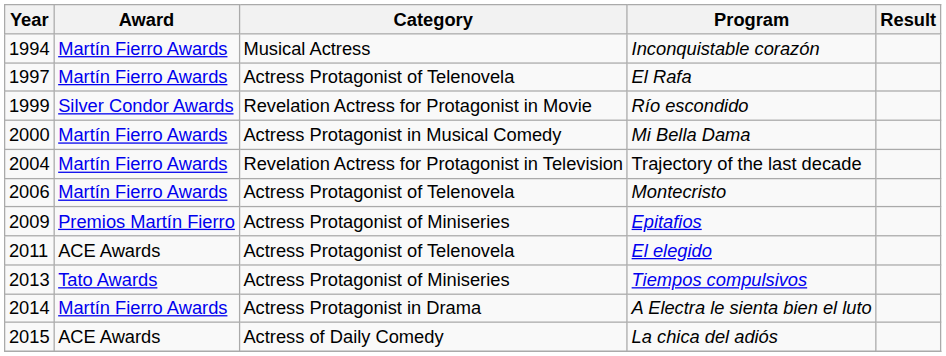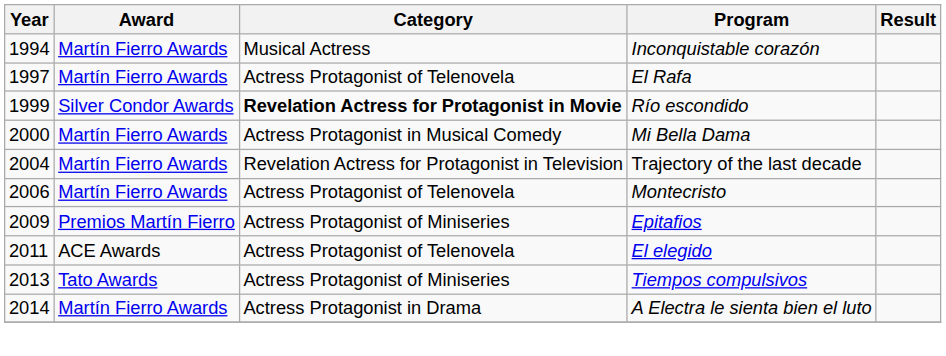 <table class="wikitable" style="font-size: 90%;">
 <tr>
 <th>Year</th>
 <th>Award</th>
 <th>Category</th>
 <th>Program</th>
 <th>Result</th>
 </tr>
 <tr>
 <td>1994</td>
 <td><a href='#'>Martín Fierro Awards</a></td>
 <td>Musical Actress</td>
 <td><em>Inconquistable corazón</em></td>
 <td></td>
 </tr>
 <tr>
 <td>1997</td>
 <td><a href='#'>Martín Fierro Awards</a></td>
 <td>Actress Protagonist of Telenovela</td>
 <td><em>El Rafa</em></td>
 <td></td>
 </tr>
 <tr>
 <td>1999</td>
 <td><a href='#'>Silver Condor Awards</a></td>
-<td>Revelation Actress for Protagonist in Movie</td>
+<td><strong>Revelation Actress for Protagonist in Movie</strong></td>
 <td><em>Río escondido</em></td>
 <td></td>
 </tr>
 <tr>
 <td>2000</td>
 <td><a href='#'>Martín Fierro Awards</a></td>
 <td>Actress Protagonist in Musical Comedy</td>
 <td><em>Mi Bella Dama</em></td>
 <td></td>
 </tr>
 <tr>
 <td>2004</td>
 <td><a href='#'>Martín Fierro Awards</a></td>
 <td>Revelation Actress for Protagonist in Television</td>
 <td>Trajectory of the last decade</td>
 <td></td>
 </tr>
 <tr>
 <td>2006</td>
 <td><a href='#'>Martín Fierro Awards</a></td>
 <td>Actress Protagonist of Telenovela</td>
 <td><em>Montecristo</em></td>
 <td></td>
 </tr>
 <tr>
 <td>2009</td>
 <td><a href='#'>Premios Martín Fierro</a></td>
 <td>Actress Protagonist of Miniseries</td>
 <td><em><a href='#'>Epitafios</a></em></td>
 <td></td>
 </tr>
 <tr>
 <td>2011</td>
 <td>ACE Awards</td>
 <td>Actress Protagonist of Telenovela</td>
 <td><em><a href='#'>El elegido</a></em></td>
 <td></td>
 </tr>
 <tr>
 <td>2013</td>
 <td><a href='#'>Tato Awards</a></td>
 <td>Actress Protagonist of Miniseries</td>
 <td><em><a href='#'>Tiempos compulsivos</a></em></td>
 <td></td>
 </tr>
 <tr>
 <td>2014</td>
 <td><a href='#'>Martín Fierro Awards</a></td>
 <td>Actress Protagonist in Drama</td>
 <td><em>A Electra le sienta bien el luto</em></td>
 <td></td>
 </tr>
 <tr>
-<td>2015</td>
-<td>ACE Awards</td>
-<td>Actress of Daily Comedy</td>
-<td><em>La chica del adiós</em></td>
-<td></td>
-</tr>
-<tr>
 </tr>
 </table>
